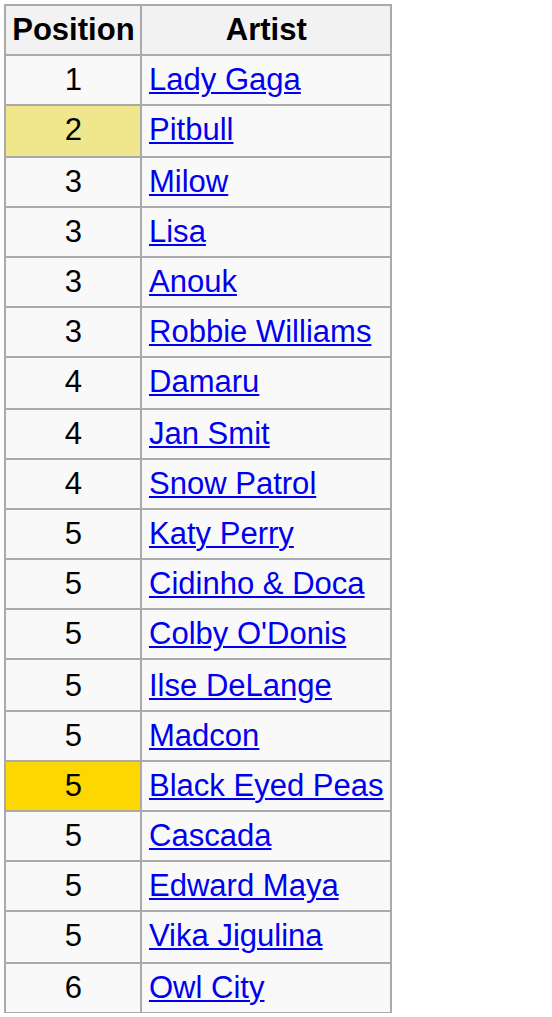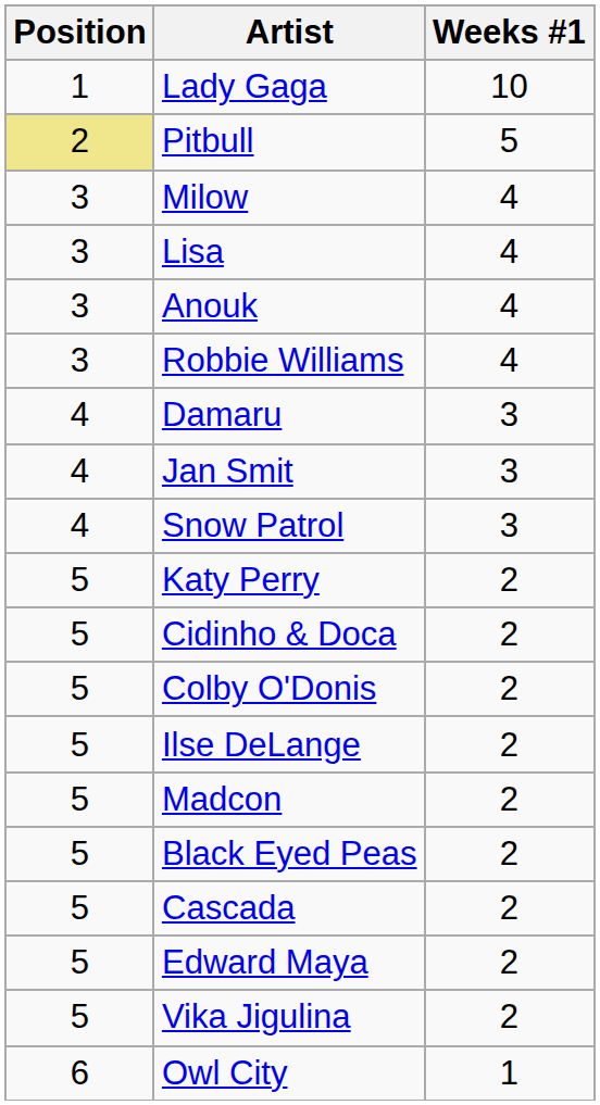 <table class="wikitable sortable" style="font-size:97%;">
 <tr>
 <th>Position</th>
 <th>Artist</th>
+<th>Weeks #1</th>
 </tr>
 <tr>
 <td align="center">1</td>
 <td><a href='#'>Lady Gaga</a></td>
+<td align="center">10</td>
 </tr>
 <tr>
 <td align="center" style="background: khaki;">2</td>
 <td><a href='#'>Pitbull</a></td>
+<td align="center">5</td>
 </tr>
 <tr>
 <td align="center">3</td>
 <td><a href='#'>Milow</a></td>
+<td align="center">4</td>
 </tr>
 <tr>
 <td align="center">3</td>
 <td><a href='#'>Lisa</a></td>
+<td align="center">4</td>
 </tr>
 <tr>
 <td align="center">3</td>
 <td><a href='#'>Anouk</a></td>
+<td align="center">4</td>
 </tr>
 <tr>
 <td align="center">3</td>
 <td><a href='#'>Robbie Williams</a></td>
+<td align="center">4</td>
 </tr>
 <tr>
 <td align="center">4</td>
 <td><a href='#'>Damaru</a></td>
+<td align="center">3</td>
 </tr>
 <tr>
 <td align="center">4</td>
 <td><a href='#'>Jan Smit</a></td>
+<td align="center">3</td>
 </tr>
 <tr s>
 <td align="center">4</td>
 <td><a href='#'>Snow Patrol</a></td>
+<td align="center">3</td>
 </tr>
 <tr>
 <td align="center">5</td>
 <td><a href='#'>Katy Perry</a></td>
+<td align="center">2</td>
 </tr>
 <tr>
 <td align="center">5</td>
 <td><a href='#'>Cidinho & Doca</a></td>
+<td align="center">2</td>
 </tr>
 <tr>
 <td align="center">5</td>
 <td><a href='#'>Colby O'Donis</a></td>
+<td align="center">2</td>
 </tr>
 <tr>
 <td align="center">5</td>
 <td><a href='#'>Ilse DeLange</a></td>
+<td align="center">2</td>
 </tr>
 <tr>
 <td align="center">5</td>
 <td><a href='#'>Madcon</a></td>
+<td align="center">2</td>
 </tr>
 <tr>
-<td align="center" style="background: gold;">5</td>
+<td align="center">5</td>
 <td><a href='#'>Black Eyed Peas</a></td>
+<td align="center">2</td>
 </tr>
 <tr>
 <td align="center">5</td>
 <td><a href='#'>Cascada</a></td>
+<td align="center">2</td>
 </tr>
 <tr>
 <td align="center">5</td>
 <td><a href='#'>Edward Maya</a></td>
+<td align="center">2</td>
 </tr>
 <tr>
 <td align="center">5</td>
 <td><a href='#'>Vika Jigulina</a></td>
+<td align="center">2</td>
 </tr>
 <tr>
 <td align="center">6</td>
 <td><a href='#'>Owl City</a></td>
+<td align="center">1</td>
 </tr>
 </table>
